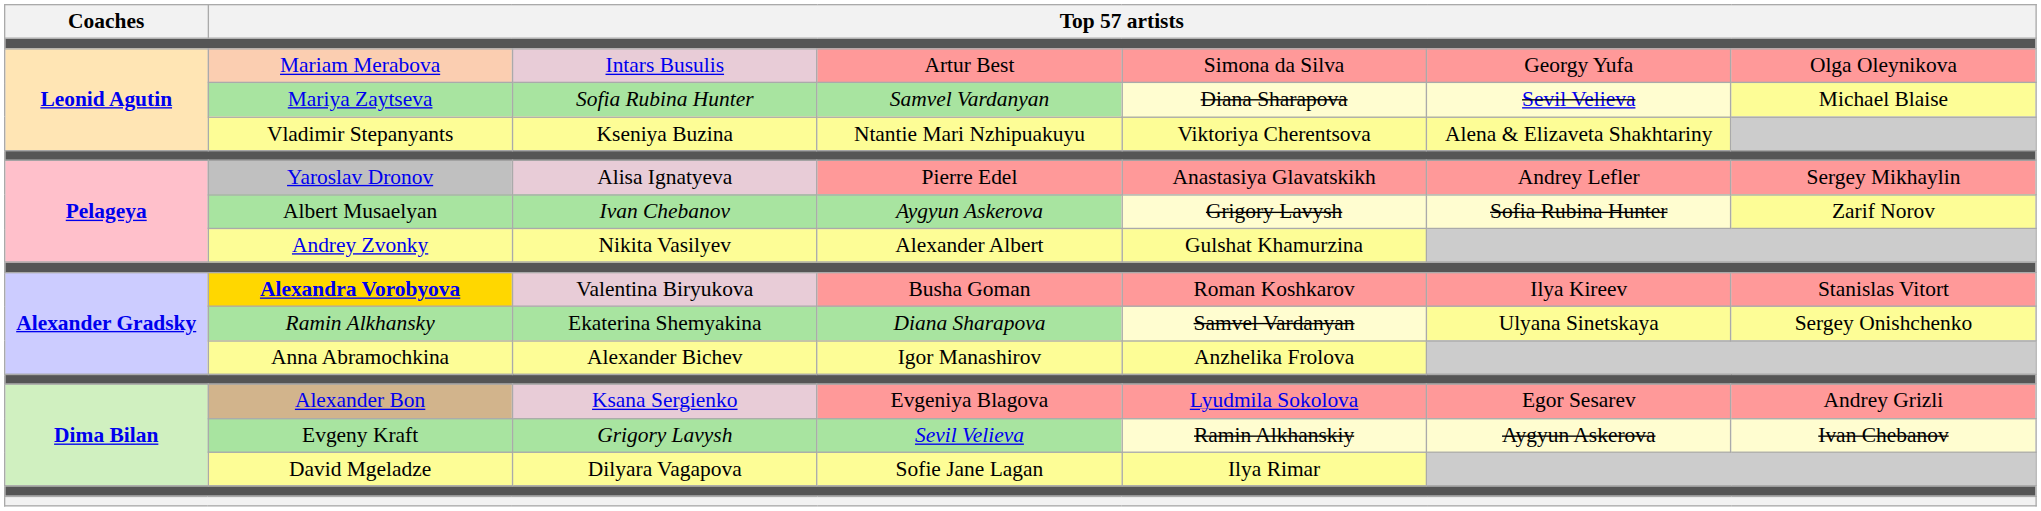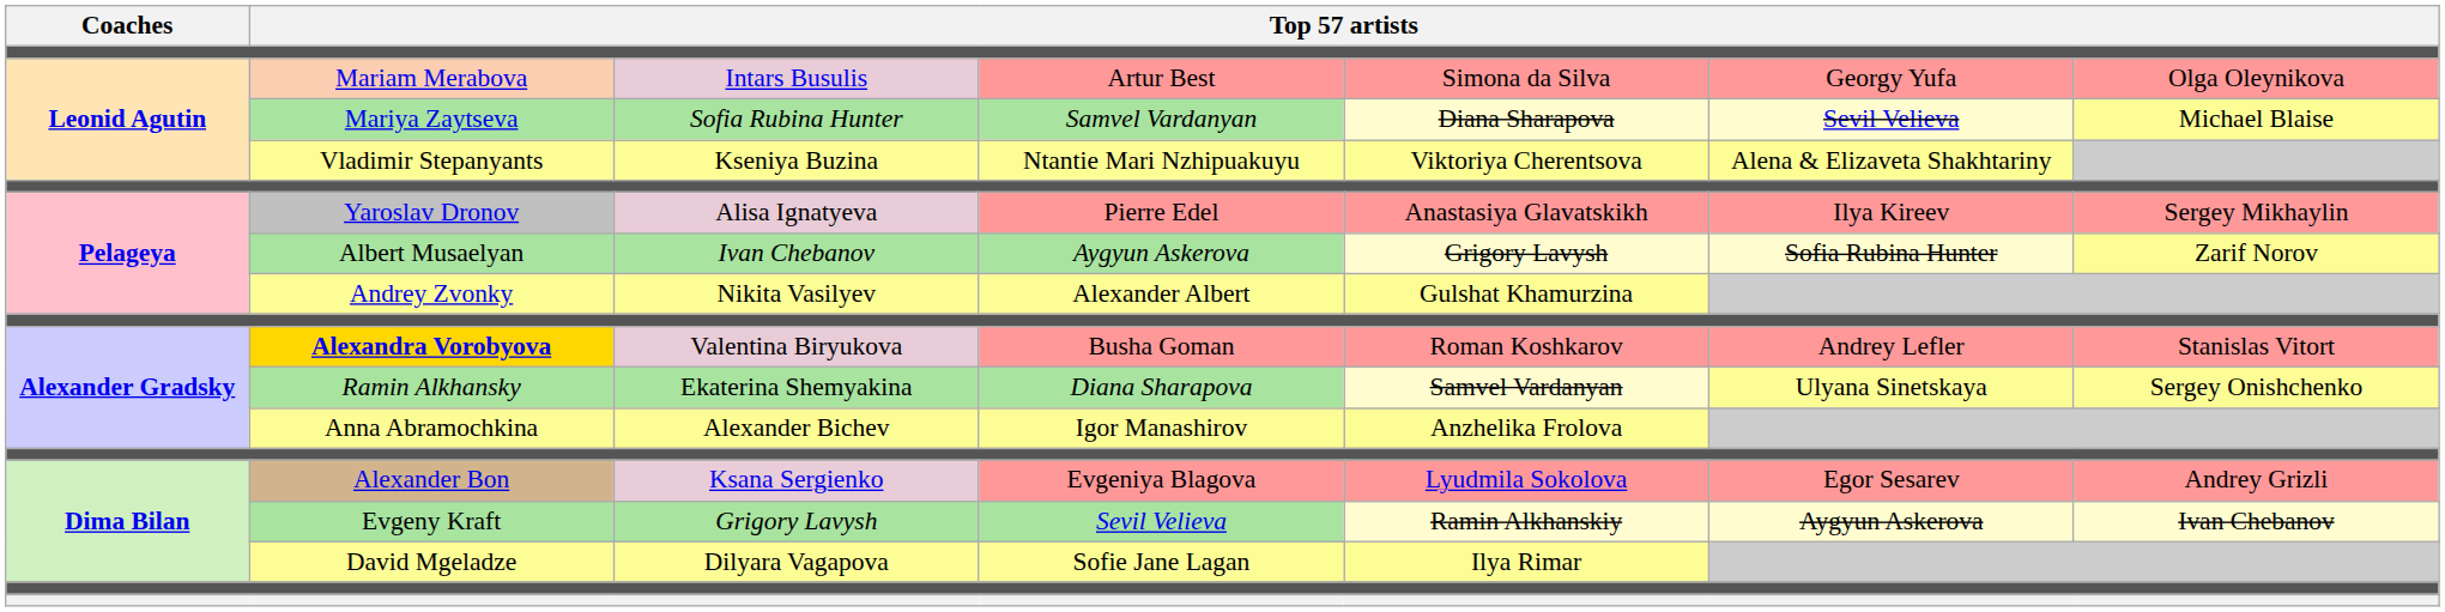 <table class="wikitable" style="text-align:center; width:120%;">
 <tr>
 <th width="10%">Coaches</th>
 <th width="90%" colspan="6">Top 57 artists</th>
 </tr>
 <tr>
 <td colspan="7" style="background:#555555"></td>
 </tr>
 <tr>
 <th rowspan=3 style="background:#ffe5b4;"><a href='#'>Leonid Agutin</a></th>
 <td width="15%" style="background:#FBCEB1;"><a href='#'>Mariam Merabova</a></td>
 <td width="15%" style="background:#E8CCD7;"><a href='#'>Intars Busulis</a></td>
 <td width="15%" style="background:#FF9999;">Artur Best</td>
 <td style="background:#FF9999;">Simona da Silva</td>
 <td width="15%" style="background:#FF9999;">Georgy Yufa</td>
 <td style="background:#FF9999;">Olga Oleynikova</td>
 </tr>
 <tr>
 <td style="background:#A8E4A0;"><a href='#'>Mariya Zaytseva</a></td>
 <td style="background:#A8E4A0;"><em>Sofia Rubina Hunter</em></td>
 <td style="background:#A8E4A0;"><em>Samvel Vardanyan</em></td>
 <td style="background:#FFFDD0;"><s>Diana Sharapova</s></td>
 <td style="background:#FFFDD0;"><s><a href='#'>Sevil Velieva</a></s></td>
 <td style="background:#FDFD96;">Michael Blaise</td>
 </tr>
 <tr>
 <td style="background:#FDFD96;">Vladimir Stepanyants</td>
 <td style="background:#FDFD96;">Kseniya Buzina</td>
 <td style="background:#FDFD96;">Ntantie Mari Nzhipuakuyu</td>
 <td style="background:#FDFD96;">Viktoriya Cherentsova</td>
 <td style="background:#FDFD96;">Alena & Elizaveta Shakhtariny</td>
 <td colspan=2 style="background:#ccc;"></td>
 </tr>
 <tr>
 <td colspan="7" style="background:#555555"></td>
 </tr>
 <tr>
 <th rowspan=3 style="background:pink;"><a href='#'>Pelageya</a></th>
 <td style="background:silver;"><a href='#'>Yaroslav Dronov</a></td>
 <td style="background:#E8CCD7;">Alisa Ignatyeva</td>
 <td style="background:#FF9999;">Pierre Edel</td>
 <td style="background:#FF9999;">Anastasiya Glavatskikh</td>
-<td style="background:#FF9999;">Andrey Lefler</td>
+<td style="background:#FF9999;">Ilya Kireev</td>
 <td style="background:#FF9999;">Sergey Mikhaylin</td>
 </tr>
 <tr>
 <td style="background:#A8E4A0;">Albert Musaelyan</td>
 <td style="background:#A8E4A0;"><em>Ivan Chebanov</em></td>
 <td style="background:#A8E4A0;"><em>Aygyun Askerova</em></td>
 <td style="background:#FFFDD0;"><s>Grigory Lavysh</s></td>
 <td style="background:#FFFDD0;"><s>Sofia Rubina Hunter</s></td>
 <td style="background:#FDFD96;">Zarif Norov</td>
 </tr>
 <tr>
 <td style="background:#FDFD96;"><a href='#'>Andrey Zvonky</a></td>
 <td style="background:#FDFD96;">Nikita Vasilyev</td>
 <td style="background:#FDFD96;">Alexander Albert</td>
 <td style="background:#FDFD96;">Gulshat Khamurzina</td>
 <td colspan=2 style="background:#ccc;"></td>
 </tr>
 <tr>
 <td colspan="7" style="background:#555555"></td>
 </tr>
 <tr>
 <th rowspan=3 style="background:#ccf;"><a href='#'>Alexander Gradsky</a></th>
 <td style="background:gold;"><strong><a href='#'>Alexandra Vorobyova</a></strong></td>
 <td style="background:#E8CCD7;">Valentina Biryukova</td>
 <td style="background:#FF9999;">Busha Goman</td>
 <td style="background:#FF9999;">Roman Koshkarov</td>
-<td style="background:#FF9999;">Ilya Kireev</td>
+<td style="background:#FF9999;">Andrey Lefler</td>
 <td style="background:#FF9999;">Stanislas Vitort</td>
 </tr>
 <tr>
 <td style="background:#A8E4A0;"><em>Ramin Alkhansky</em></td>
 <td style="background:#A8E4A0;">Ekaterina Shemyakina</td>
 <td style="background:#A8E4A0;"><em>Diana Sharapova</em></td>
 <td style="background:#FFFDD0;"><s>Samvel Vardanyan</s></td>
 <td style="background:#FDFD96;">Ulyana Sinetskaya</td>
 <td style="background:#FDFD96;">Sergey Onishchenko</td>
 </tr>
 <tr>
 <td style="background:#FDFD96;">Anna Abramochkina</td>
 <td style="background:#FDFD96;">Alexander Bichev</td>
 <td style="background:#FDFD96;">Igor Manashirov</td>
 <td style="background:#FDFD96;">Anzhelika Frolova</td>
 <td colspan=2 style="background:#ccc;"></td>
 </tr>
 <tr>
 <td colspan="7" style="background:#555555"></td>
 </tr>
 <tr>
 <th rowspan=3 style="background:#d0f0c0"><a href='#'>Dima Bilan</a></th>
 <td style="background:tan;"><a href='#'>Alexander Bon</a></td>
 <td style="background:#E8CCD7;"><a href='#'>Ksana Sergienko</a></td>
 <td style="background:#FF9999;">Evgeniya Blagova</td>
 <td width="15%" style="background:#FF9999;"><a href='#'>Lyudmila Sokolova</a></td>
 <td style="background:#FF9999;">Egor Sesarev</td>
 <td width="15%" style="background:#FF9999;">Andrey Grizli</td>
 </tr>
 <tr>
 <td style="background:#A8E4A0;">Evgeny Kraft</td>
 <td style="background:#A8E4A0;"><em>Grigory Lavysh</em></td>
 <td style="background:#A8E4A0;"><em><a href='#'>Sevil Velieva</a></em></td>
 <td style="background:#FFFDD0;"><s>Ramin Alkhanskiy</s></td>
 <td style="background:#FFFDD0;"><s>Aygyun Askerova</s></td>
 <td style="background:#FFFDD0;"><s>Ivan Chebanov</s></td>
 </tr>
 <tr>
 <td style="background:#FDFD96;">David Mgeladze</td>
 <td style="background:#FDFD96;">Dilyara Vagapova</td>
 <td style="background:#FDFD96;">Sofie Jane Lagan</td>
 <td style="background:#FDFD96;">Ilya Rimar</td>
 <td colspan=2 style="background:#ccc;"></td>
 </tr>
 <tr>
 <td colspan="7" style="background:#555555"></td>
 </tr>
 <tr>
 <th style="font-size:90%; line-height:12px;" colspan="7"></th>
 </tr>
 </table>
